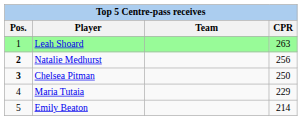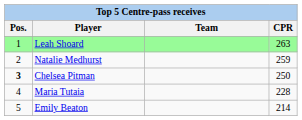 <table class=wikitable style=font-size:90%>
 <tr>
 <th colspan=6 style=background:#ABCDEF>Top 5 Centre-pass receives</th>
 </tr>
 <tr>
 <th width=35px>Pos.</th>
 <th width=160px>Player</th>
 <th width=180px>Team</th>
 <th width=35px>CPR</th>
 </tr>
 <tr bgcolor=palegreen>
 <td align=center>1</td>
 <td><a href='#'>Leah Shoard</a></td>
 <td></td>
 <td align=center>263</td>
 </tr>
 <tr>
-<td align=center><strong>2</strong></td>
+<td align=center>2</td>
 <td><a href='#'>Natalie Medhurst</a></td>
 <td></td>
-<td align=center>256</td>
+<td align=center>259</td>
 </tr>
 <tr>
 <td align=center><strong>3</strong></td>
 <td><a href='#'>Chelsea Pitman</a></td>
 <td></td>
 <td align=center>250</td>
 </tr>
 <tr>
 <td align=center>4</td>
 <td><a href='#'>Maria Tutaia</a></td>
 <td></td>
-<td align=center>229</td>
+<td align=center>228</td>
 </tr>
 <tr>
 <td align=center>5</td>
 <td><a href='#'>Emily Beaton</a></td>
 <td></td>
 <td align=center>214</td>
 </tr>
 </table>
